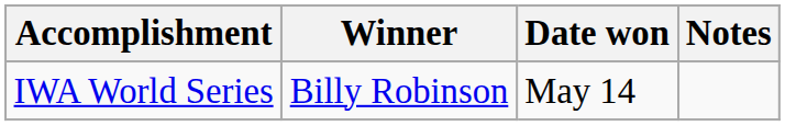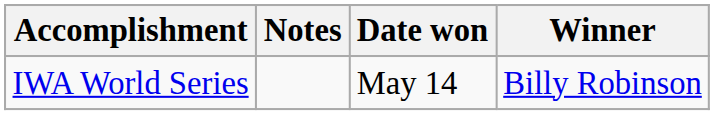 <table class="wikitable">
 <tr>
 <th>Accomplishment</th>
+<th>Notes</th>
+<th>Date won</th>
 <th>Winner</th>
-<th>Date won</th>
-<th>Notes</th>
 </tr>
 <tr>
 <td><a href='#'>IWA World Series</a></td>
+<td></td>
+<td>May 14</td>
 <td><a href='#'>Billy Robinson</a></td>
-<td>May 14</td>
-<td></td>
 </tr>
 </table>
